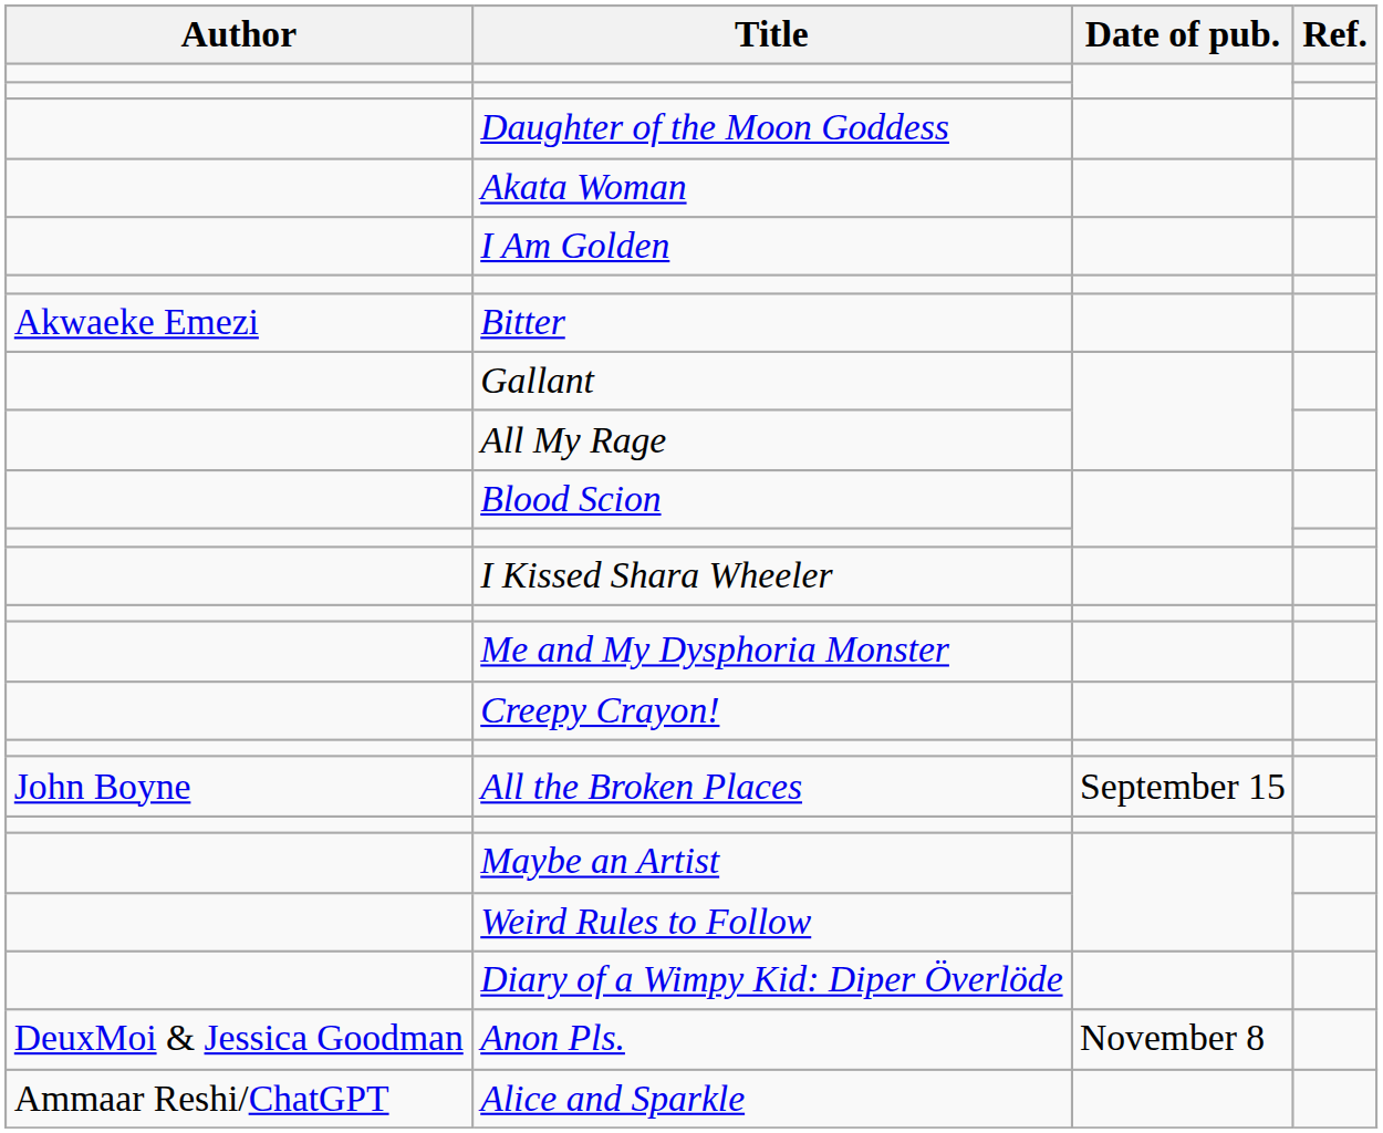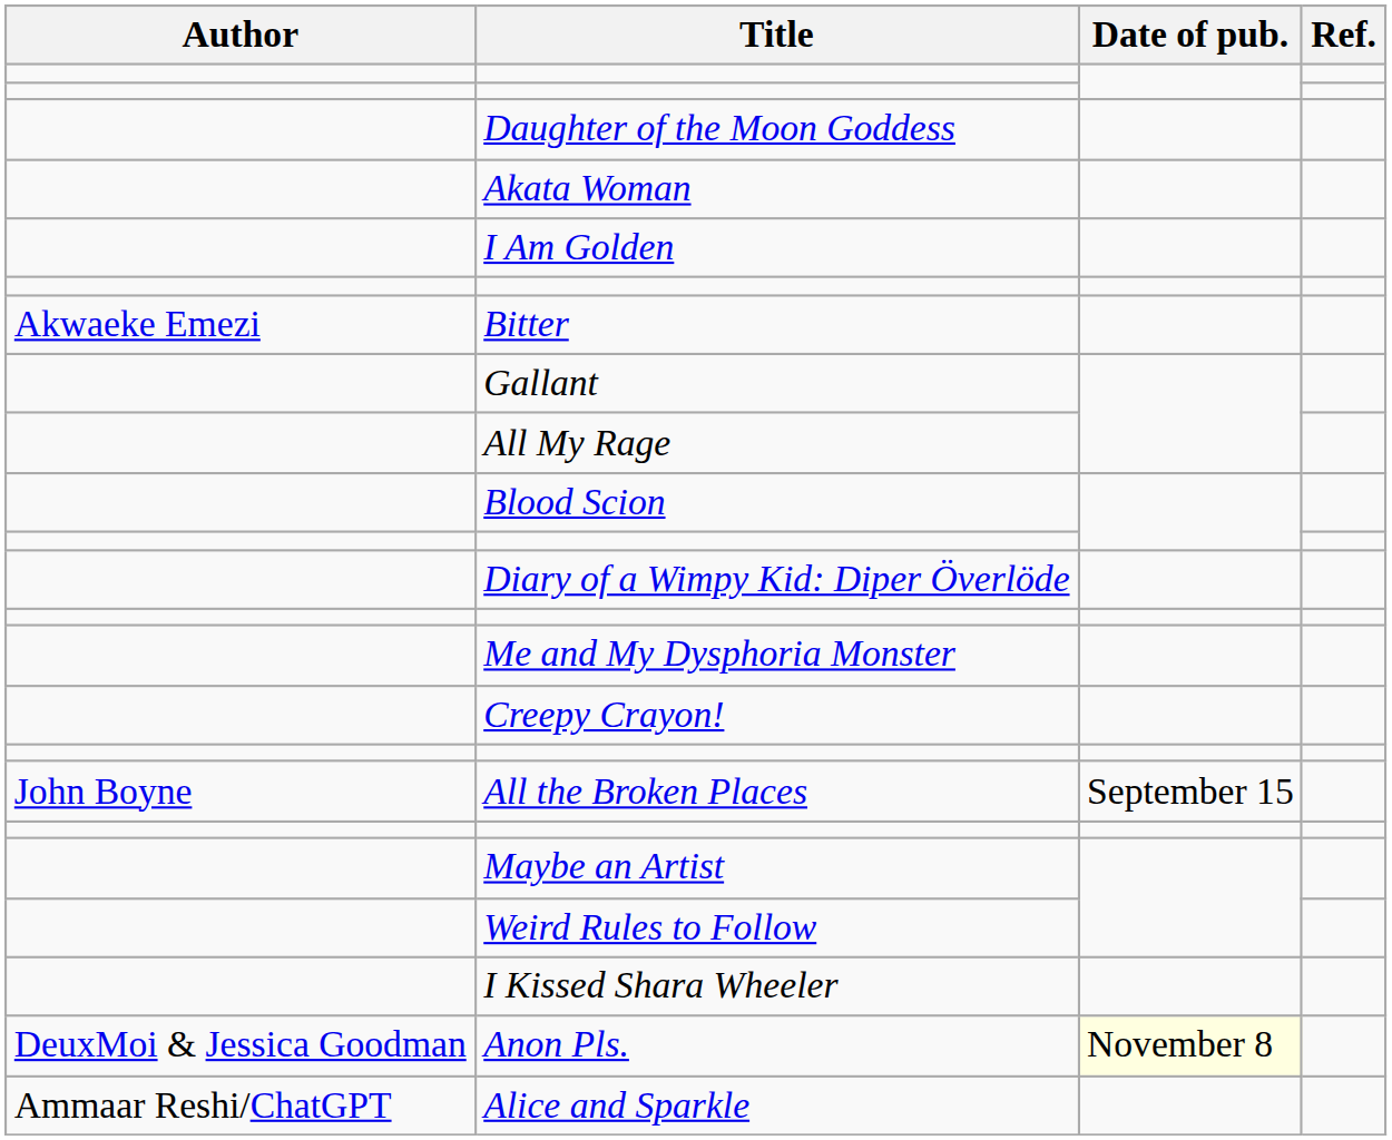 <table class="wikitable sortable">
 <tr>
 <th>Author</th>
 <th>Title</th>
 <th>Date of pub.</th>
 <th>Ref.</th>
 </tr>
 <tr>
 <td></td>
 <td><em></em></td>
 <td rowspan="2"></td>
 <td></td>
 </tr>
 <tr>
 <td></td>
 <td><em></em></td>
 <td></td>
 </tr>
 <tr>
 <td></td>
 <td><em><a href='#'>Daughter of the Moon Goddess</a></em></td>
 <td></td>
 <td></td>
 </tr>
 <tr>
 <td></td>
 <td><em><a href='#'>Akata Woman</a></em></td>
 <td></td>
 <td></td>
 </tr>
 <tr>
 <td></td>
 <td><em><a href='#'>I Am Golden</a></em></td>
 <td></td>
 <td></td>
 </tr>
 <tr>
 <td></td>
 <td><em></em></td>
 <td></td>
 <td></td>
 </tr>
 <tr>
 <td><a href='#'>Akwaeke Emezi</a></td>
 <td><a href='#'><em>Bitter</em></a></td>
 <td></td>
 <td></td>
 </tr>
 <tr>
 <td></td>
 <td><em>Gallant</em></td>
 <td rowspan="2"></td>
 <td></td>
 </tr>
 <tr>
 <td></td>
 <td><em>All My Rage</em></td>
 <td></td>
 </tr>
 <tr>
 <td></td>
 <td><em><a href='#'>Blood Scion</a></em></td>
 <td rowspan="2"></td>
 <td></td>
 </tr>
 <tr>
 <td></td>
 <td><em></em></td>
 <td></td>
 </tr>
 <tr>
 <td></td>
-<td><em>I Kissed Shara Wheeler</em></td>
+<td><em><a href='#'>Diary of a Wimpy Kid: Diper Överlöde</a></em></td>
 <td></td>
 <td></td>
 </tr>
 <tr>
 <td></td>
 <td><em></em></td>
 <td></td>
 <td></td>
 </tr>
 <tr>
 <td></td>
 <td><em><a href='#'>Me and My Dysphoria Monster</a></em></td>
 <td></td>
 <td></td>
 </tr>
 <tr>
 <td></td>
 <td><em><a href='#'>Creepy Crayon!</a></em></td>
 <td></td>
 <td></td>
 </tr>
 <tr>
 <td></td>
 <td><em></em></td>
 <td></td>
 <td></td>
 </tr>
 <tr>
 <td><a href='#'>John Boyne</a></td>
 <td><em><a href='#'>All the Broken Places</a></em></td>
 <td>September 15</td>
 <td></td>
 </tr>
 <tr>
 <td></td>
 <td><em></em></td>
 <td></td>
 <td></td>
 </tr>
 <tr>
 <td></td>
 <td><em><a href='#'>Maybe an Artist</a></em></td>
 <td rowspan="2"></td>
 <td></td>
 </tr>
 <tr>
 <td></td>
 <td><em><a href='#'>Weird Rules to Follow</a></em></td>
 <td></td>
 </tr>
 <tr>
 <td></td>
-<td><em><a href='#'>Diary of a Wimpy Kid: Diper Överlöde</a></em></td>
+<td><em>I Kissed Shara Wheeler</em></td>
 <td></td>
 <td></td>
 </tr>
 <tr>
 <td><a href='#'>DeuxMoi</a> & <a href='#'>Jessica Goodman</a></td>
 <td><em><a href='#'>Anon Pls.</a></em></td>
-<td>November 8</td>
+<td style="background: lightyellow;">November 8</td>
 <td></td>
 </tr>
 <tr>
 <td>Ammaar Reshi/<a href='#'>ChatGPT</a></td>
 <td><em><a href='#'>Alice and Sparkle</a></em></td>
 <td></td>
 <td></td>
 </tr>
 </table>
